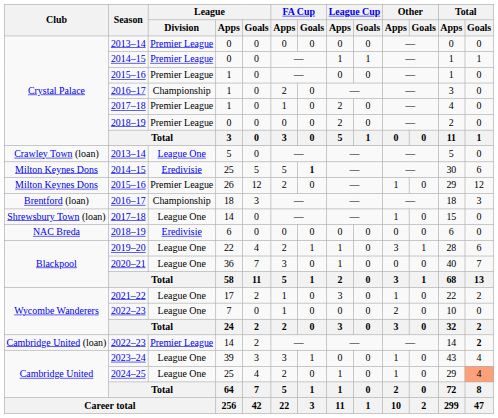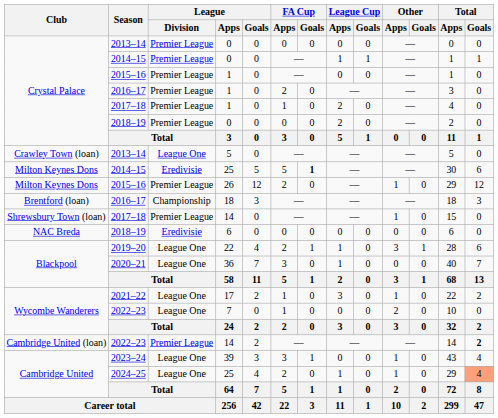 <table class="wikitable" style="text-align: center;">
 <tr>
 <th rowspan="2">Club</th>
 <th rowspan="2">Season</th>
 <th colspan="3">League</th>
 <th colspan="2"><a href='#'>FA Cup</a></th>
 <th colspan="2"><a href='#'>League Cup</a></th>
 <th colspan="2">Other</th>
 <th colspan="2">Total</th>
 </tr>
 <tr>
 <th>Division</th>
 <th>Apps</th>
 <th>Goals</th>
 <th>Apps</th>
 <th>Goals</th>
 <th>Apps</th>
 <th>Goals</th>
 <th>Apps</th>
 <th>Goals</th>
 <th>Apps</th>
 <th>Goals</th>
 </tr>
 <tr>
 <td rowspan="7"><a href='#'>Crystal Palace</a></td>
 <td><a href='#'>2013–14</a></td>
 <td><a href='#'>Premier League</a></td>
 <td>0</td>
 <td>0</td>
 <td>0</td>
 <td>0</td>
 <td>0</td>
 <td>0</td>
 <td colspan="2">—</td>
 <td>0</td>
 <td>0</td>
 </tr>
 <tr>
 <td><a href='#'>2014–15</a></td>
 <td><a href='#'>Premier League</a></td>
 <td>0</td>
 <td>0</td>
 <td colspan="2">—</td>
 <td>1</td>
 <td>1</td>
 <td colspan="2">—</td>
 <td>1</td>
 <td>1</td>
 </tr>
 <tr>
 <td><a href='#'>2015–16</a></td>
 <td>Premier League</td>
 <td>1</td>
 <td>0</td>
 <td colspan="2">—</td>
 <td>0</td>
 <td>0</td>
 <td colspan="2">—</td>
 <td>1</td>
 <td>0</td>
 </tr>
 <tr>
 <td><a href='#'>2016–17</a></td>
-<td>Championship</td>
+<td>Premier League</td>
 <td>1</td>
 <td>0</td>
 <td>2</td>
 <td>0</td>
 <td colspan="2">—</td>
 <td colspan="2">—</td>
 <td>3</td>
 <td>0</td>
 </tr>
 <tr>
 <td><a href='#'>2017–18</a></td>
 <td>Premier League</td>
 <td>1</td>
 <td>0</td>
 <td>1</td>
 <td>0</td>
 <td>2</td>
 <td>0</td>
 <td colspan="2">—</td>
 <td>4</td>
 <td>0</td>
 </tr>
 <tr>
 <td><a href='#'>2018–19</a></td>
 <td>Premier League</td>
 <td>0</td>
 <td>0</td>
 <td>0</td>
 <td>0</td>
 <td>2</td>
 <td>0</td>
 <td colspan="2">—</td>
 <td>2</td>
 <td>0</td>
 </tr>
 <tr>
 <th colspan="2">Total</th>
 <th>3</th>
 <th>0</th>
 <th>3</th>
 <th>0</th>
 <th>5</th>
 <th>1</th>
 <th>0</th>
 <th>0</th>
 <th>11</th>
 <th>1</th>
 </tr>
 <tr>
 <td><a href='#'>Crawley Town</a> (loan)</td>
 <td><a href='#'>2013–14</a></td>
 <td><a href='#'>League One</a></td>
 <td>5</td>
 <td>0</td>
 <td colspan="2">—</td>
 <td colspan="2">—</td>
 <td colspan="2">—</td>
 <td>5</td>
 <td>0</td>
 </tr>
 <tr>
 <td><a href='#'>Milton Keynes Dons</a></td>
 <td><a href='#'>2014–15</a></td>
 <td><a href='#'>Eredivisie</a></td>
 <td>25</td>
 <td>5</td>
 <td>5</td>
 <td><strong>1</strong></td>
 <td colspan="2">—</td>
 <td colspan="2">—</td>
 <td>30</td>
 <td>6</td>
 </tr>
 <tr>
 <td><a href='#'>Milton Keynes Dons</a></td>
 <td><a href='#'>2015–16</a></td>
 <td>Premier League</td>
 <td>26</td>
 <td>12</td>
 <td>2</td>
 <td>0</td>
 <td colspan="2">—</td>
 <td>1</td>
 <td>0</td>
 <td>29</td>
 <td>12</td>
 </tr>
 <tr>
 <td><a href='#'>Brentford</a> (loan)</td>
 <td><a href='#'>2016–17</a></td>
 <td>Championship</td>
 <td>18</td>
 <td>3</td>
 <td colspan="2">—</td>
 <td colspan="2">—</td>
 <td colspan="2">—</td>
 <td>18</td>
 <td>3</td>
 </tr>
 <tr>
 <td><a href='#'>Shrewsbury Town</a> (loan)</td>
 <td><a href='#'>2017–18</a></td>
-<td>League One</td>
+<td>Premier League</td>
 <td>14</td>
 <td>0</td>
 <td colspan="2">—</td>
 <td colspan="2">—</td>
 <td>1</td>
 <td>0</td>
 <td>15</td>
 <td>0</td>
 </tr>
 <tr>
 <td><a href='#'>NAC Breda</a></td>
 <td><a href='#'>2018–19</a></td>
 <td><a href='#'>Eredivisie</a></td>
 <td>6</td>
 <td>0</td>
 <td>0</td>
 <td>0</td>
 <td>0</td>
 <td>0</td>
 <td>0</td>
 <td>0</td>
 <td>6</td>
 <td>0</td>
 </tr>
 <tr>
 <td rowspan="3"><a href='#'>Blackpool</a></td>
 <td><a href='#'>2019–20</a></td>
 <td>League One</td>
 <td>22</td>
 <td>4</td>
 <td>2</td>
 <td>1</td>
 <td>1</td>
 <td>0</td>
 <td>3</td>
 <td>1</td>
 <td>28</td>
 <td>6</td>
 </tr>
 <tr>
 <td><a href='#'>2020–21</a></td>
 <td>League One</td>
 <td>36</td>
 <td>7</td>
 <td>3</td>
 <td>0</td>
 <td>1</td>
 <td>0</td>
 <td>0</td>
 <td>0</td>
 <td>40</td>
 <td>7</td>
 </tr>
 <tr>
 <th colspan="2">Total</th>
 <th>58</th>
 <th>11</th>
 <th>5</th>
 <th>1</th>
 <th>2</th>
 <th>0</th>
 <th>3</th>
 <th>1</th>
 <th>68</th>
 <th>13</th>
 </tr>
 <tr>
 <td rowspan="3"><a href='#'>Wycombe Wanderers</a></td>
 <td><a href='#'>2021–22</a></td>
 <td>League One</td>
 <td>17</td>
 <td>2</td>
 <td>1</td>
 <td>0</td>
 <td>3</td>
 <td>0</td>
 <td>1</td>
 <td>0</td>
 <td>22</td>
 <td>2</td>
 </tr>
 <tr>
 <td><a href='#'>2022–23</a></td>
 <td>League One</td>
 <td>7</td>
 <td>0</td>
 <td>1</td>
 <td>0</td>
 <td>0</td>
 <td>0</td>
 <td>2</td>
 <td>0</td>
 <td>10</td>
 <td>0</td>
 </tr>
 <tr>
 <th colspan="2">Total</th>
 <th>24</th>
 <th>2</th>
 <th>2</th>
 <th>0</th>
 <th>3</th>
 <th>0</th>
 <th>3</th>
 <th>0</th>
 <th>32</th>
 <th>2</th>
 </tr>
 <tr>
 <td><a href='#'>Cambridge United</a> (loan)</td>
 <td><a href='#'>2022–23</a></td>
 <td><a href='#'>Premier League</a></td>
 <td>14</td>
 <td>2</td>
 <td colspan="2">—</td>
 <td colspan="2">—</td>
 <td colspan="2">—</td>
 <td>14</td>
 <td><strong>2</strong></td>
 </tr>
 <tr>
 <td rowspan=3><a href='#'>Cambridge United</a></td>
 <td><a href='#'>2023–24</a></td>
 <td>League One</td>
 <td>39</td>
 <td>3</td>
 <td>3</td>
 <td>1</td>
 <td>0</td>
 <td>0</td>
 <td>1</td>
 <td>0</td>
 <td>43</td>
 <td>4</td>
 </tr>
 <tr>
 <td><a href='#'>2024–25</a></td>
 <td>League One</td>
 <td>25</td>
 <td>4</td>
 <td>2</td>
 <td>0</td>
 <td>1</td>
 <td>0</td>
 <td>1</td>
 <td>0</td>
 <td>29</td>
 <td style="background: lightsalmon;">4</td>
 </tr>
 <tr>
 <th colspan="2">Total</th>
 <th>64</th>
 <th>7</th>
 <th>5</th>
 <th>1</th>
 <th>1</th>
 <th>0</th>
 <th>2</th>
 <th>0</th>
 <th>72</th>
 <th>8</th>
 </tr>
 <tr>
 <th colspan=3>Career total</th>
 <th>256</th>
 <th>42</th>
 <th>22</th>
 <th>3</th>
 <th>11</th>
 <th>1</th>
 <th>10</th>
 <th>2</th>
 <th>299</th>
 <th>47</th>
 </tr>
 </table>
